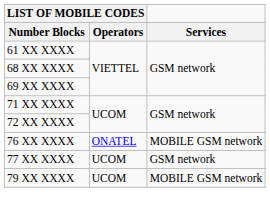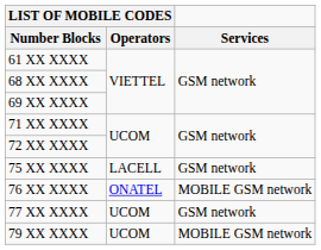 <table class="wikitable">
 <tr>
 <th colspan="2">LIST OF MOBILE CODES</th>
 </tr>
 <tr>
 <th>Number Blocks</th>
 <th>Operators</th>
 <th>Services</th>
 </tr>
 <tr>
 <td>61 XX XXXX</td>
 <td rowspan="3">VIETTEL</td>
 <td rowspan="3">GSM network</td>
 </tr>
 <tr>
 <td>68 XX XXXX</td>
 </tr>
 <tr>
 <td>69 XX XXXX</td>
 </tr>
 <tr>
 <td>71 XX XXXX</td>
 <td rowspan="2">UCOM</td>
 <td rowspan="2">GSM network</td>
 </tr>
 <tr>
 <td>72 XX XXXX</td>
 </tr>
 <tr>
+<td>75 XX XXXX</td>
+<td>LACELL</td>
+<td>GSM network</td>
+</tr>
+<tr>
 <td>76 XX XXXX</td>
 <td><a href='#'>ONATEL</a></td>
 <td>MOBILE GSM network</td>
 </tr>
 <tr>
 <td>77 XX XXXX</td>
 <td>UCOM</td>
 <td>GSM network</td>
 </tr>
 <tr>
 <td>79 XX XXXX</td>
 <td>UCOM</td>
 <td>MOBILE GSM network</td>
 </tr>
 </table>
